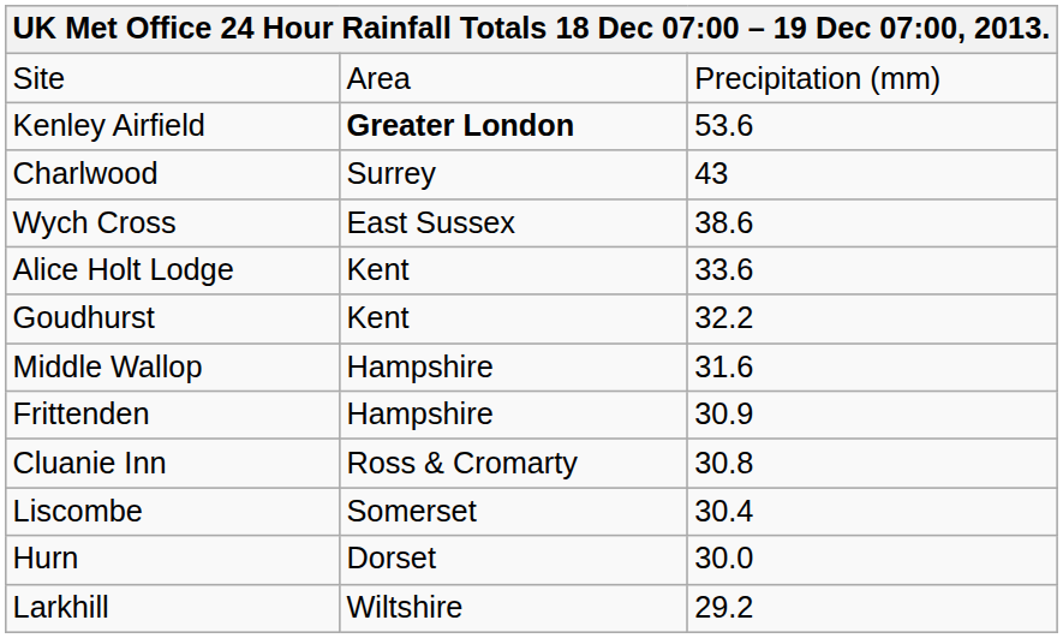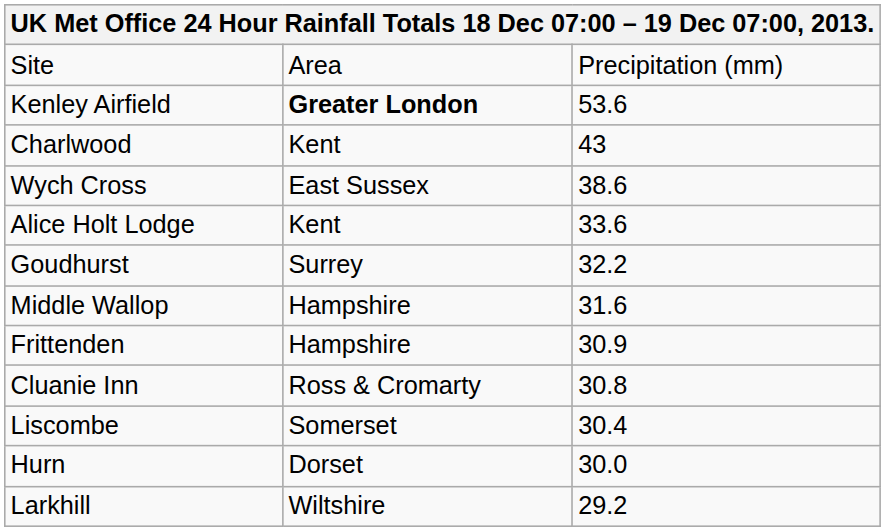 <table class="wikitable collapsible collapsed">
 <tr>
 <th colspan="3">UK Met Office 24 Hour Rainfall Totals 18 Dec 07:00 – 19 Dec 07:00, 2013.</th>
 </tr>
 <tr>
 <td colspan="1">Site</td>
 <td colspan="1">Area</td>
 <td colspan="1">Precipitation (mm)</td>
 </tr>
 <tr>
 <td>Kenley Airfield</td>
 <td><strong>Greater London</strong></td>
 <td>53.6</td>
 </tr>
 <tr>
 <td>Charlwood</td>
-<td>Surrey</td>
+<td>Kent</td>
 <td>43</td>
 </tr>
 <tr>
 <td>Wych Cross</td>
 <td>East Sussex</td>
 <td>38.6</td>
 </tr>
 <tr>
 <td>Alice Holt Lodge</td>
 <td>Kent</td>
 <td>33.6</td>
 </tr>
 <tr>
 <td>Goudhurst</td>
-<td>Kent</td>
+<td>Surrey</td>
 <td>32.2</td>
 </tr>
 <tr>
 <td>Middle Wallop</td>
 <td>Hampshire</td>
 <td>31.6</td>
 </tr>
 <tr>
 <td>Frittenden</td>
 <td>Hampshire</td>
 <td>30.9</td>
 </tr>
 <tr>
 <td>Cluanie Inn</td>
 <td>Ross & Cromarty</td>
 <td>30.8</td>
 </tr>
 <tr>
 <td>Liscombe</td>
 <td>Somerset</td>
 <td>30.4</td>
 </tr>
 <tr>
 <td>Hurn</td>
 <td>Dorset</td>
 <td>30.0</td>
 </tr>
 <tr>
 <td>Larkhill</td>
 <td>Wiltshire</td>
 <td>29.2</td>
 </tr>
 </table>
